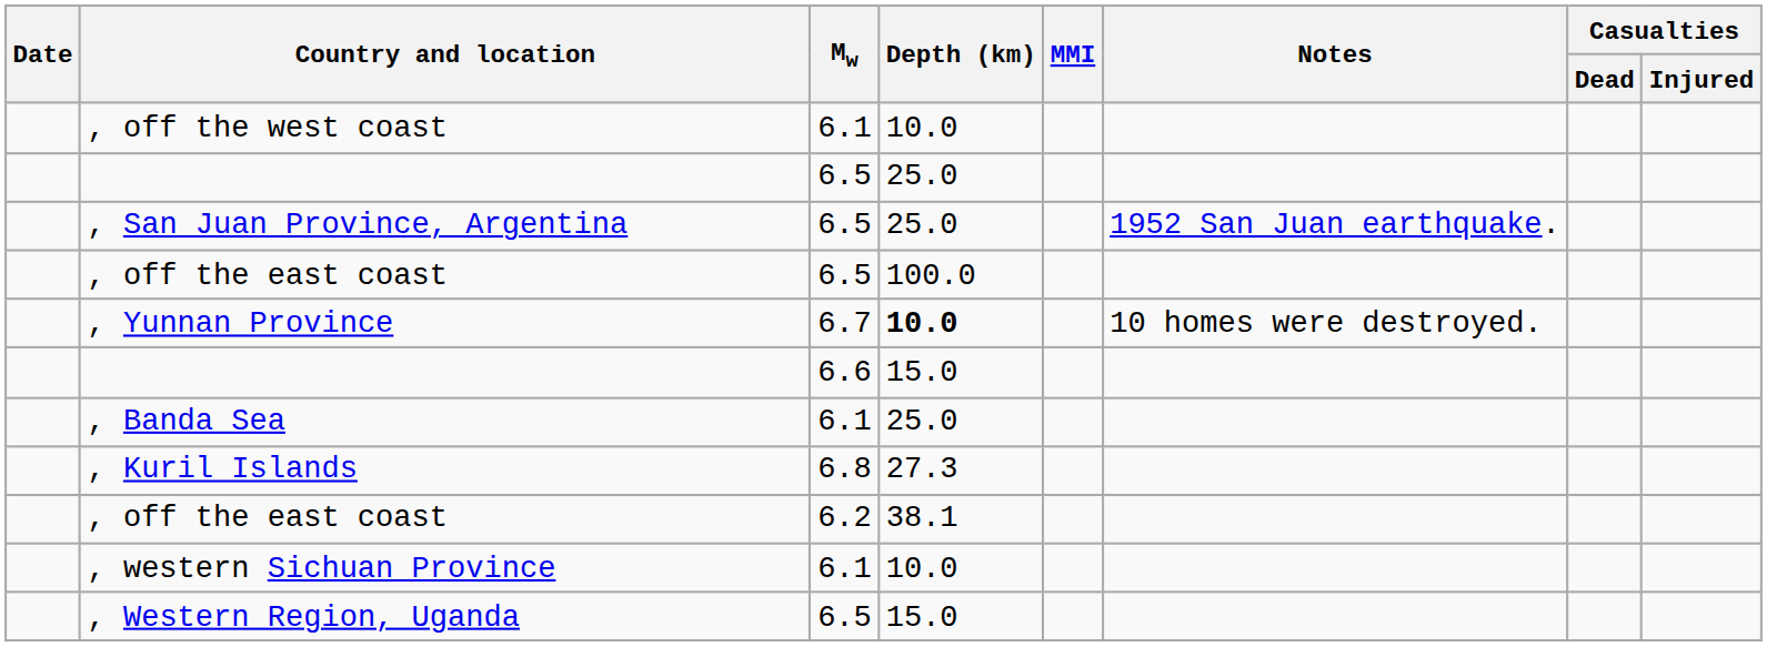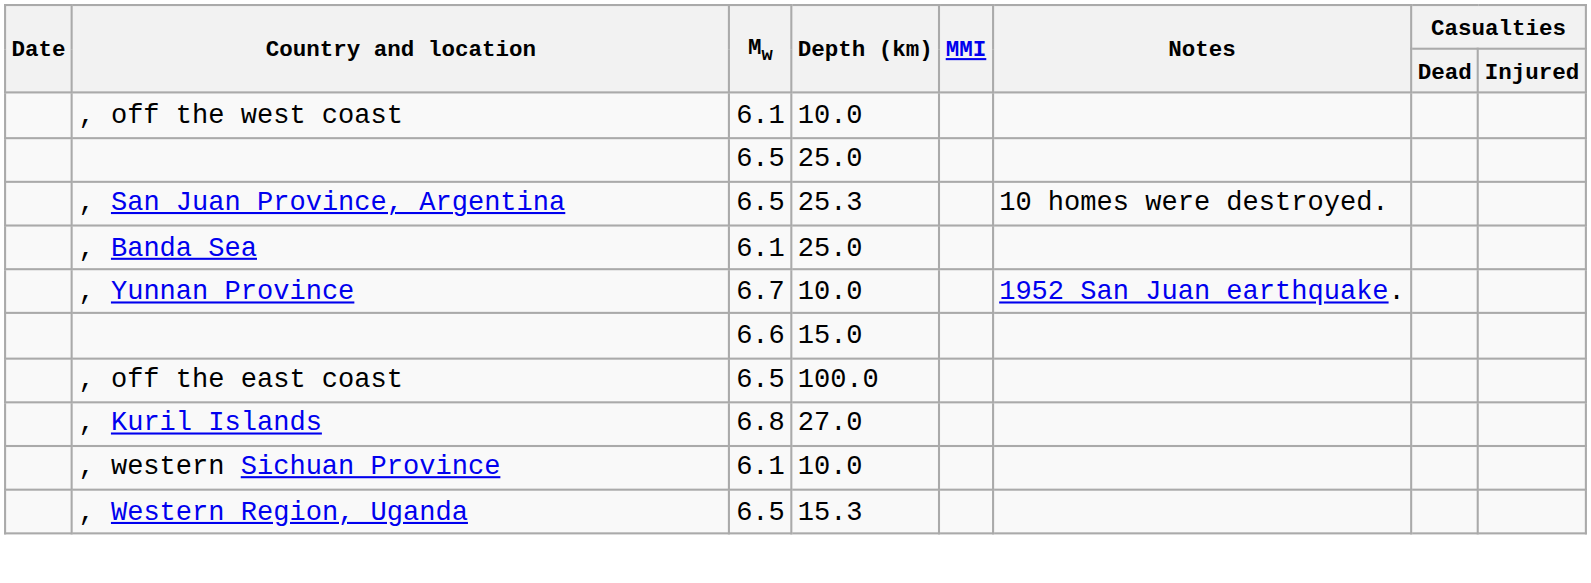 <table class="wikitable sortable sort-under" style="border:1px black; margin-left:1em;">
 <tr>
 <th rowspan="2"><small>Date</small></th>
 <th rowspan="2" style="width: 310px"><small>Country and location</small></th>
 <th rowspan="2"><small>M<sub>w</sub></small></th>
 <th rowspan="2"><small>Depth (km)</small></th>
 <th rowspan="2"><small><a href='#'>MMI</a></small></th>
 <th rowspan="2" class="unsortable"><small>Notes</small></th>
 <th colspan="2"><small>Casualties</small></th>
 </tr>
 <tr>
 <th><small>Dead</small></th>
 <th><small>Injured</small></th>
 </tr>
 <tr>
 <td></td>
 <td>, off the west coast</td>
 <td>6.1</td>
 <td>10.0</td>
 <td></td>
 <td></td>
 <td></td>
 <td></td>
 </tr>
 <tr>
 <td></td>
 <td></td>
 <td>6.5</td>
 <td>25.0</td>
 <td></td>
 <td></td>
 <td></td>
 <td></td>
 </tr>
 <tr>
 <td></td>
 <td>, <a href='#'>San Juan Province, Argentina</a></td>
 <td>6.5</td>
+<td>25.3</td>
+<td></td>
+<td>10 homes were destroyed.</td>
+<td></td>
+<td></td>
+</tr>
+<tr>
+<td></td>
+<td>, <a href='#'>Banda Sea</a></td>
+<td>6.1</td>
 <td>25.0</td>
 <td></td>
+<td></td>
+<td></td>
+<td></td>
+</tr>
+<tr>
+<td></td>
+<td>, <a href='#'>Yunnan Province</a></td>
+<td>6.7</td>
+<td>10.0</td>
+<td></td>
 <td><a href='#'>1952 San Juan earthquake</a>.</td>
+<td></td>
+<td></td>
+</tr>
+<tr>
+<td></td>
+<td></td>
+<td>6.6</td>
+<td>15.0</td>
+<td></td>
+<td></td>
 <td></td>
 <td></td>
 </tr>
 <tr>
 <td></td>
 <td>, off the east coast</td>
 <td>6.5</td>
 <td>100.0</td>
 <td></td>
 <td></td>
 <td></td>
 <td></td>
 </tr>
 <tr>
 <td></td>
-<td>, <a href='#'>Yunnan Province</a></td>
-<td>6.7</td>
-<td><strong>10.0</strong></td>
-<td></td>
-<td>10 homes were destroyed.</td>
-<td></td>
-<td></td>
-</tr>
-<tr>
-<td></td>
-<td></td>
-<td>6.6</td>
-<td>15.0</td>
-<td></td>
-<td></td>
-<td></td>
-<td></td>
-</tr>
-<tr>
-<td></td>
-<td>, <a href='#'>Banda Sea</a></td>
-<td>6.1</td>
-<td>25.0</td>
-<td></td>
-<td></td>
-<td></td>
-<td></td>
-</tr>
-<tr>
-<td></td>
 <td>, <a href='#'>Kuril Islands</a></td>
 <td>6.8</td>
-<td>27.3</td>
-<td></td>
-<td></td>
-<td></td>
-<td></td>
-</tr>
-<tr>
-<td></td>
-<td>, off the east coast</td>
-<td>6.2</td>
-<td>38.1</td>
+<td>27.0</td>
 <td></td>
 <td></td>
 <td></td>
 <td></td>
 </tr>
 <tr>
 <td></td>
 <td>, western <a href='#'>Sichuan Province</a></td>
 <td>6.1</td>
 <td>10.0</td>
 <td></td>
 <td></td>
 <td></td>
 <td></td>
 </tr>
 <tr>
 <td></td>
 <td>, <a href='#'>Western Region, Uganda</a></td>
 <td>6.5</td>
-<td>15.0</td>
+<td>15.3</td>
 <td></td>
 <td></td>
 <td></td>
 <td></td>
 </tr>
 </table>
